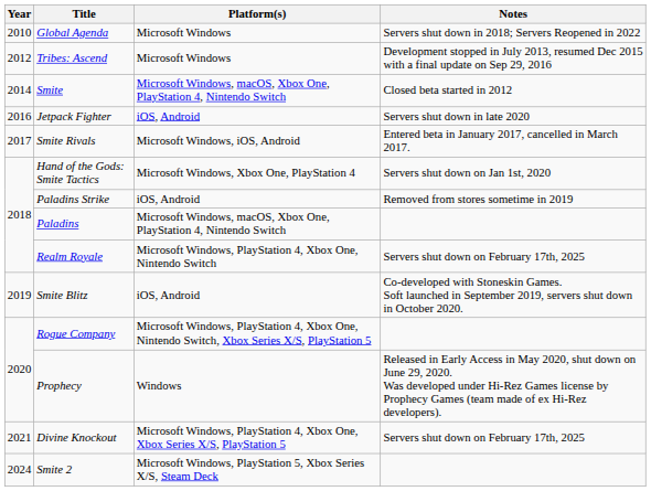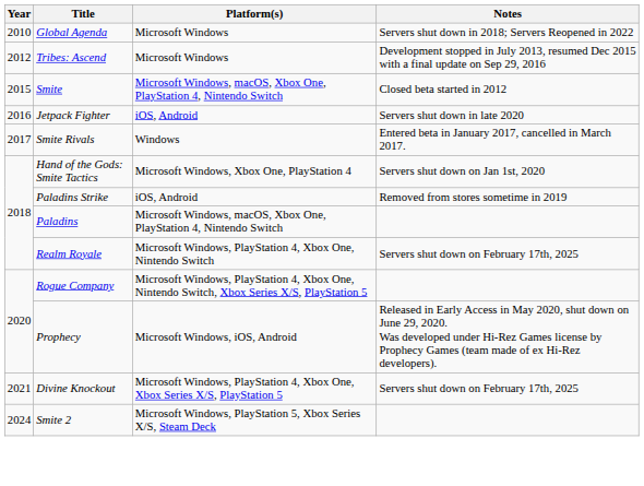 <table class="wikitable sortable">
 <tr>
 <th>Year</th>
 <th>Title</th>
 <th>Platform(s)</th>
 <th>Notes</th>
 </tr>
 <tr>
 <td>2010</td>
 <td><em><a href='#'>Global Agenda</a></em></td>
 <td>Microsoft Windows</td>
 <td>Servers shut down in 2018; Servers Reopened in 2022</td>
 </tr>
 <tr>
 <td>2012</td>
 <td><em><a href='#'>Tribes: Ascend</a></em></td>
 <td>Microsoft Windows</td>
 <td>Development stopped in July 2013, resumed Dec 2015 with a final update on Sep 29, 2016</td>
 </tr>
 <tr>
-<td>2014</td>
+<td>2015</td>
 <td><em><a href='#'>Smite</a></em></td>
 <td><a href='#'>Microsoft Windows</a>, <a href='#'>macOS</a>, <a href='#'>Xbox One</a>, <a href='#'>PlayStation 4</a>, <a href='#'>Nintendo Switch</a></td>
 <td>Closed beta started in 2012</td>
 </tr>
 <tr>
 <td>2016</td>
 <td><em>Jetpack Fighter</em></td>
 <td><a href='#'>iOS</a>, <a href='#'>Android</a></td>
 <td>Servers shut down in late 2020</td>
 </tr>
 <tr>
 <td>2017</td>
 <td><em>Smite Rivals</em></td>
-<td>Microsoft Windows, iOS, Android</td>
+<td>Windows</td>
 <td>Entered beta in January 2017, cancelled in March 2017.</td>
 </tr>
 <tr>
 <td rowspan="4">2018</td>
 <td><em>Hand of the Gods: Smite Tactics</em></td>
 <td>Microsoft Windows, Xbox One, PlayStation 4</td>
 <td>Servers shut down on Jan 1st, 2020</td>
 </tr>
 <tr>
 <td><em>Paladins Strike</em></td>
 <td>iOS, Android</td>
 <td>Removed from stores sometime in 2019</td>
 </tr>
 <tr>
 <td><em><a href='#'>Paladins</a></em></td>
 <td>Microsoft Windows, macOS, Xbox One, PlayStation 4, Nintendo Switch</td>
 <td></td>
 </tr>
 <tr>
 <td><em><a href='#'>Realm Royale</a></em></td>
 <td>Microsoft Windows, PlayStation 4, Xbox One, Nintendo Switch</td>
 <td>Servers shut down on February 17th, 2025</td>
 </tr>
 <tr>
-<td>2019</td>
-<td><em>Smite Blitz</em></td>
-<td>iOS, Android</td>
-<td>Co-developed with Stoneskin Games.<br>Soft launched in September 2019, servers shut down in October 2020.</td>
-</tr>
-<tr>
 <td rowspan="2">2020</td>
 <td><em><a href='#'>Rogue Company</a></em></td>
 <td>Microsoft Windows, PlayStation 4, Xbox One, Nintendo Switch, <a href='#'>Xbox Series X/S</a>, <a href='#'>PlayStation 5</a></td>
 <td></td>
 </tr>
 <tr>
 <td><em>Prophecy</em></td>
-<td>Windows</td>
+<td>Microsoft Windows, iOS, Android</td>
 <td>Released in Early Access in May 2020, shut down on June 29, 2020.<br>Was developed under Hi-Rez Games license by Prophecy Games (team made of ex Hi-Rez developers).</td>
 </tr>
 <tr>
 <td>2021</td>
 <td><em>Divine Knockout</em></td>
 <td>Microsoft Windows, PlayStation 4, Xbox One, <a href='#'>Xbox Series X/S</a>, <a href='#'>PlayStation 5</a></td>
 <td>Servers shut down on February 17th, 2025</td>
 </tr>
 <tr>
 <td>2024</td>
 <td><em>Smite 2</em></td>
 <td>Microsoft Windows, PlayStation 5, Xbox Series X/S, <a href='#'>Steam Deck</a></td>
 </tr>
 </table>
